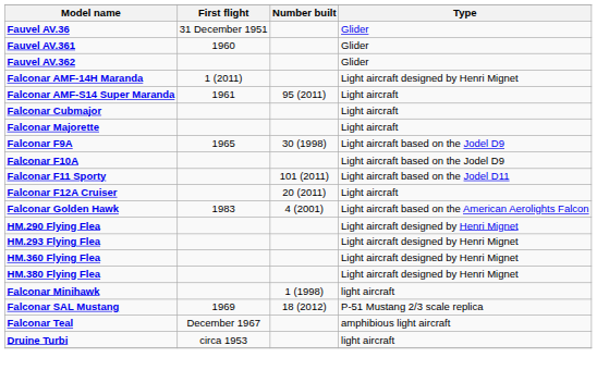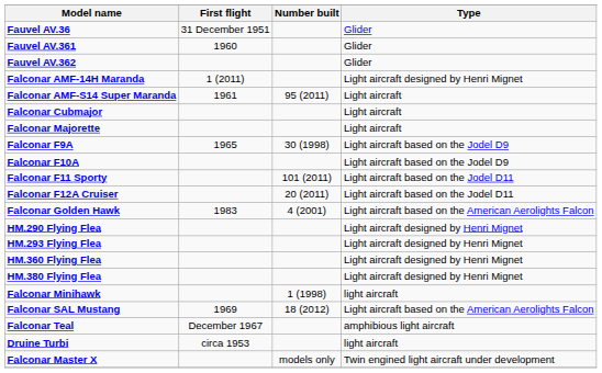 <table class="wikitable" align=center style="font-size:90%;">
 <tr>
 </tr>
 <tr style="background:#efefef;">
 <th>Model name</th>
 <th>First flight</th>
 <th>Number built</th>
 <th>Type</th>
 </tr>
 <tr>
 <td align=left><strong><a href='#'>Fauvel AV.36</a></strong></td>
 <td align=center>31 December 1951</td>
 <td align=center></td>
 <td align=left><a href='#'>Glider</a></td>
 </tr>
 <tr>
 <td align=left><strong><a href='#'>Fauvel AV.361</a></strong></td>
 <td align=center>1960</td>
 <td align=center></td>
 <td align=left>Glider</td>
 </tr>
 <tr>
 <td align=left><strong><a href='#'>Fauvel AV.362</a></strong></td>
 <td align=center></td>
 <td align=center></td>
 <td align=left>Glider</td>
 </tr>
 <tr>
 <td align=left><strong><a href='#'>Falconar AMF-14H Maranda</a></strong></td>
 <td align=center>1 (2011)</td>
 <td align=center></td>
 <td align=left>Light aircraft designed by Henri Mignet</td>
 </tr>
 <tr>
 <td align=left><strong><a href='#'>Falconar AMF-S14 Super Maranda</a></strong></td>
 <td align=center>1961</td>
 <td align=center>95 (2011)</td>
 <td align=left>Light aircraft</td>
 </tr>
 <tr>
 <td align=left><strong><a href='#'>Falconar Cubmajor</a></strong></td>
 <td align=center></td>
 <td align=center></td>
 <td align=left>Light aircraft</td>
 </tr>
 <tr>
 <td align=left><strong><a href='#'>Falconar Majorette</a></strong></td>
 <td align=center></td>
 <td align=center></td>
 <td align=left>Light aircraft</td>
 </tr>
 <tr>
 <td align=left><strong><a href='#'>Falconar F9A</a></strong></td>
 <td align=center>1965</td>
 <td align=center>30 (1998)</td>
 <td align=left>Light aircraft based on the <a href='#'>Jodel D9</a></td>
 </tr>
 <tr>
 <td align=left><strong><a href='#'>Falconar F10A</a></strong></td>
 <td align=center></td>
 <td align=center></td>
 <td align=left>Light aircraft based on the Jodel D9</td>
 </tr>
 <tr>
 <td align=left><strong><a href='#'>Falconar F11 Sporty</a></strong></td>
 <td align=center></td>
 <td align=center>101 (2011)</td>
 <td align=left>Light aircraft based on the <a href='#'>Jodel D11</a></td>
 </tr>
 <tr>
 <td align=left><strong><a href='#'>Falconar F12A Cruiser</a></strong></td>
 <td align=center></td>
 <td align=center>20 (2011)</td>
-<td align=left>Light aircraft</td>
+<td align=left>Light aircraft based on the Jodel D11</td>
 </tr>
 <tr>
 <td align=left><strong><a href='#'>Falconar Golden Hawk</a></strong></td>
 <td align=center>1983</td>
 <td align=center>4 (2001)</td>
 <td align=left>Light aircraft based on the <a href='#'>American Aerolights Falcon</a></td>
 </tr>
 <tr>
 <td align=left><strong><a href='#'>HM.290 Flying Flea</a></strong></td>
 <td align=center></td>
 <td align=center></td>
 <td align=left>Light aircraft designed by <a href='#'>Henri Mignet</a></td>
 </tr>
 <tr>
 <td align=left><strong><a href='#'>HM.293 Flying Flea</a></strong></td>
 <td align=center></td>
 <td align=center></td>
 <td align=left>Light aircraft designed by Henri Mignet</td>
 </tr>
 <tr>
 <td align=left><strong><a href='#'>HM.360 Flying Flea</a></strong></td>
 <td align=center></td>
 <td align=center></td>
 <td align=left>Light aircraft designed by Henri Mignet</td>
 </tr>
 <tr>
 <td align=left><strong><a href='#'>HM.380 Flying Flea</a></strong></td>
 <td align=center></td>
 <td align=center></td>
 <td align=left>Light aircraft designed by Henri Mignet</td>
 </tr>
 <tr>
 <td align=left><strong><a href='#'>Falconar Minihawk</a></strong></td>
 <td align=center></td>
 <td align=center>1 (1998)</td>
 <td align=left>light aircraft</td>
 </tr>
 <tr>
 <td align=left><strong><a href='#'>Falconar SAL Mustang</a></strong></td>
 <td align=center>1969</td>
 <td align=center>18 (2012)</td>
-<td align=left>P-51 Mustang 2/3 scale replica</td>
+<td align=left>Light aircraft based on the <a href='#'>American Aerolights Falcon</a></td>
 </tr>
 <tr>
 <td align=left><strong><a href='#'>Falconar Teal</a></strong></td>
 <td align=center>December 1967</td>
 <td align=center></td>
 <td align=left>amphibious light aircraft</td>
 </tr>
 <tr>
 <td align=left><strong><a href='#'>Druine Turbi</a></strong></td>
 <td align=center>circa 1953</td>
 <td align=center></td>
 <td align=left>light aircraft</td>
 </tr>
 <tr>
+<td align=left><strong><a href='#'>Falconar Master X</a></strong></td>
+<td align=center></td>
+<td align=center>models only</td>
+<td align=left>Twin engined light aircraft under development</td>
+</tr>
+<tr>
 </tr>
 </table>
